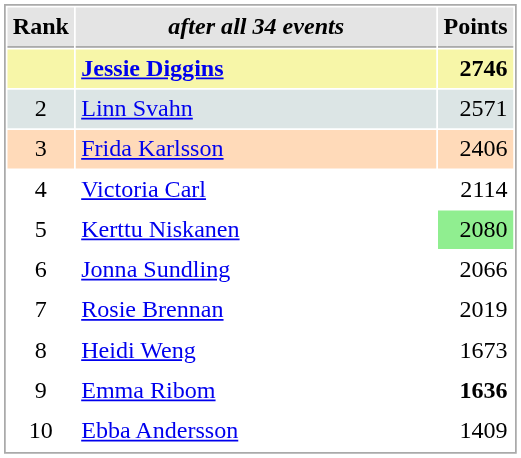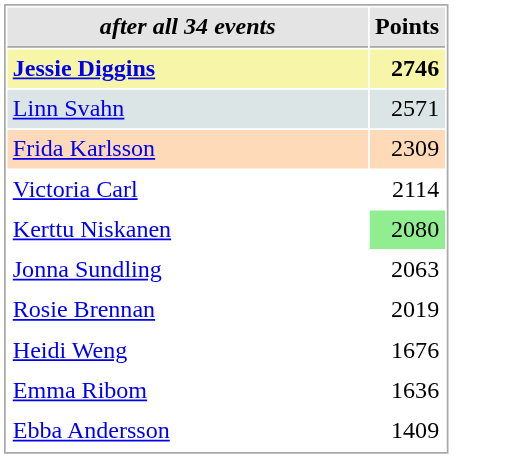 <table cellspacing="1" cellpadding="3" style="border:1px solid #AAAAAA;font-size:86%">
 <tr style="background-color: #E4E4E4;">
-<th style="border-bottom:1px solid #AAAAAA" width=10>Rank</th>
 <th style="border-bottom:1px solid #AAAAAA" width=200><em>after all 34 events</em></th>
 <th style="border-bottom:1px solid #AAAAAA" width=20 align=right>Points</th>
 </tr>
 <tr style="background:#f7f6a8;">
-<td align=center></td>
 <td> <strong><a href='#'>Jessie Diggins</a></strong> </td>
 <td align=right><strong>2746</strong></td>
 </tr>
 <tr style="background:#dce5e5;">
-<td align=center>2</td>
 <td> <a href='#'>Linn Svahn</a></td>
 <td align=right>2571</td>
 </tr>
 <tr style="background:#ffdab9;">
-<td align=center>3</td>
 <td> <a href='#'>Frida Karlsson</a></td>
-<td align=right>2406</td>
+<td align=right>2309</td>
 </tr>
 <tr>
-<td align=center>4</td>
 <td> <a href='#'>Victoria Carl</a></td>
 <td align=right>2114</td>
 </tr>
 <tr>
-<td align=center>5</td>
 <td> <a href='#'>Kerttu Niskanen</a></td>
 <td align=right style="background: lightgreen;">2080</td>
 </tr>
 <tr>
-<td align=center>6</td>
 <td> <a href='#'>Jonna Sundling</a></td>
-<td align=right>2066</td>
+<td align=right>2063</td>
 </tr>
 <tr>
-<td align=center>7</td>
 <td> <a href='#'>Rosie Brennan</a></td>
 <td align=right>2019</td>
 </tr>
 <tr>
-<td align=center>8</td>
 <td> <a href='#'>Heidi Weng</a></td>
-<td align=right>1673</td>
+<td align=right>1676</td>
 </tr>
 <tr>
-<td align=center>9</td>
 <td> <a href='#'>Emma Ribom</a></td>
-<td align=right><strong>1636</strong></td>
+<td align=right>1636</td>
 </tr>
 <tr>
-<td align=center>10</td>
 <td> <a href='#'>Ebba Andersson</a></td>
 <td align=right>1409</td>
 </tr>
 </table>
